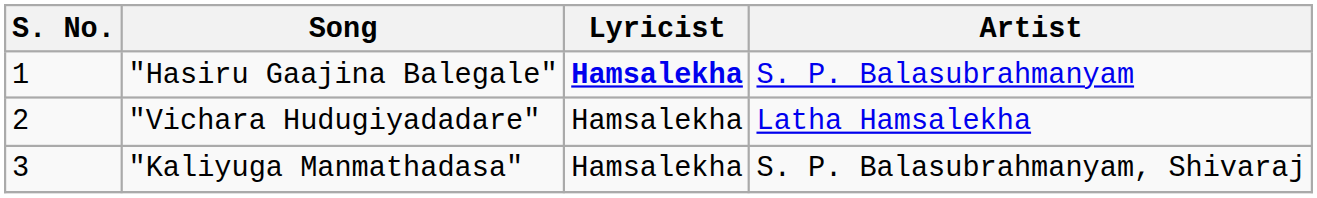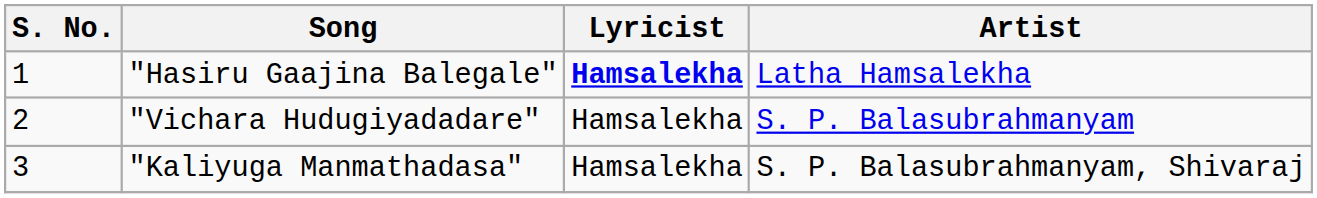 <table class="wikitable">
 <tr>
 <th>S. No.</th>
 <th>Song</th>
 <th>Lyricist</th>
 <th>Artist</th>
 </tr>
 <tr>
 <td>1</td>
 <td>"Hasiru Gaajina Balegale"</td>
 <td><strong><a href='#'>Hamsalekha</a></strong></td>
-<td><a href='#'>S. P. Balasubrahmanyam</a></td>
+<td><a href='#'>Latha Hamsalekha</a></td>
 </tr>
 <tr>
 <td>2</td>
 <td>"Vichara Hudugiyadadare"</td>
 <td>Hamsalekha</td>
-<td><a href='#'>Latha Hamsalekha</a></td>
+<td><a href='#'>S. P. Balasubrahmanyam</a></td>
 </tr>
 <tr>
 <td>3</td>
 <td>"Kaliyuga Manmathadasa"</td>
 <td>Hamsalekha</td>
 <td>S. P. Balasubrahmanyam, Shivaraj</td>
 </tr>
 <tr>
 </tr>
 </table>
